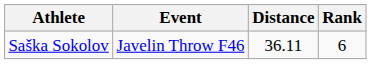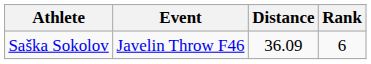 <table class="wikitable">
 <tr>
 <th>Athlete</th>
 <th>Event</th>
 <th>Distance</th>
 <th>Rank</th>
 </tr>
 <tr align=center>
 <td align=left><a href='#'>Saška Sokolov</a></td>
 <td align=left><a href='#'>Javelin Throw F46</a></td>
-<td>36.11</td>
+<td>36.09</td>
 <td>6</td>
 </tr>
 </table>
